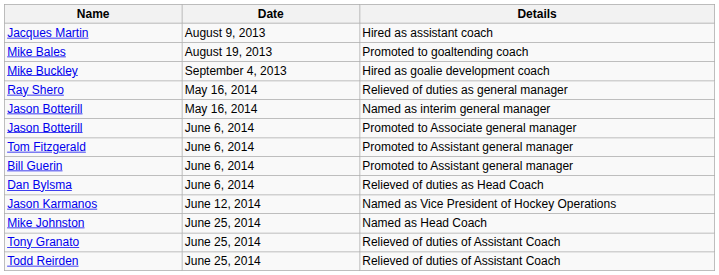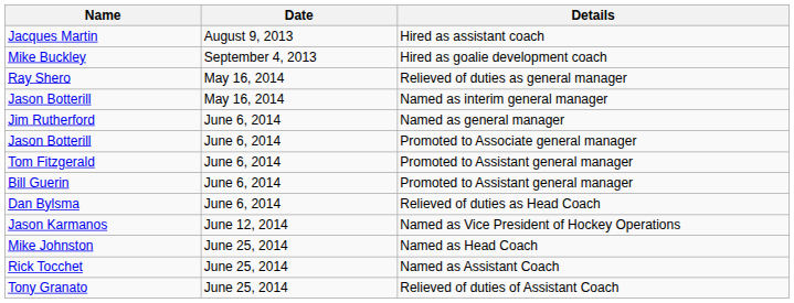 <table class="wikitable" style="width:75%;">
 <tr style="text-align:center; background:#ddd;">
 <th style="width:25%;">Name</th>
 <th style="width:25%;">Date</th>
 <th style="width:50%;">Details</th>
 </tr>
 <tr>
 <td><a href='#'>Jacques Martin</a></td>
 <td>August 9, 2013</td>
 <td>Hired as assistant coach</td>
-</tr>
-<tr>
-<td><a href='#'>Mike Bales</a></td>
-<td>August 19, 2013</td>
-<td>Promoted to goaltending coach</td>
 </tr>
 <tr>
 <td><a href='#'>Mike Buckley</a></td>
 <td>September 4, 2013</td>
 <td>Hired as goalie development coach</td>
 </tr>
 <tr>
 <td><a href='#'>Ray Shero</a></td>
 <td>May 16, 2014</td>
 <td>Relieved of duties as general manager</td>
 </tr>
 <tr>
 <td><a href='#'>Jason Botterill</a></td>
 <td>May 16, 2014</td>
 <td>Named as interim general manager</td>
+</tr>
+<tr>
+<td><a href='#'>Jim Rutherford</a></td>
+<td>June 6, 2014</td>
+<td>Named as general manager</td>
 </tr>
 <tr>
 <td><a href='#'>Jason Botterill</a></td>
 <td>June 6, 2014</td>
 <td>Promoted to Associate general manager</td>
 </tr>
 <tr>
 <td><a href='#'>Tom Fitzgerald</a></td>
 <td>June 6, 2014</td>
 <td>Promoted to Assistant general manager</td>
 </tr>
 <tr>
 <td><a href='#'>Bill Guerin</a></td>
 <td>June 6, 2014</td>
 <td>Promoted to Assistant general manager</td>
 </tr>
 <tr>
 <td><a href='#'>Dan Bylsma</a></td>
 <td>June 6, 2014</td>
 <td>Relieved of duties as Head Coach</td>
 </tr>
 <tr>
 <td><a href='#'>Jason Karmanos</a></td>
 <td>June 12, 2014</td>
 <td>Named as Vice President of Hockey Operations</td>
 </tr>
 <tr>
 <td><a href='#'>Mike Johnston</a></td>
 <td>June 25, 2014</td>
 <td>Named as Head Coach</td>
 </tr>
 <tr>
+<td><a href='#'>Rick Tocchet</a></td>
+<td>June 25, 2014</td>
+<td>Named as Assistant Coach</td>
+</tr>
+<tr>
 <td><a href='#'>Tony Granato</a></td>
 <td>June 25, 2014</td>
 <td>Relieved of duties of Assistant Coach</td>
 </tr>
-<tr>
-<td><a href='#'>Todd Reirden</a></td>
-<td>June 25, 2014</td>
-<td>Relieved of duties of Assistant Coach</td>
-</tr>
 </table>
